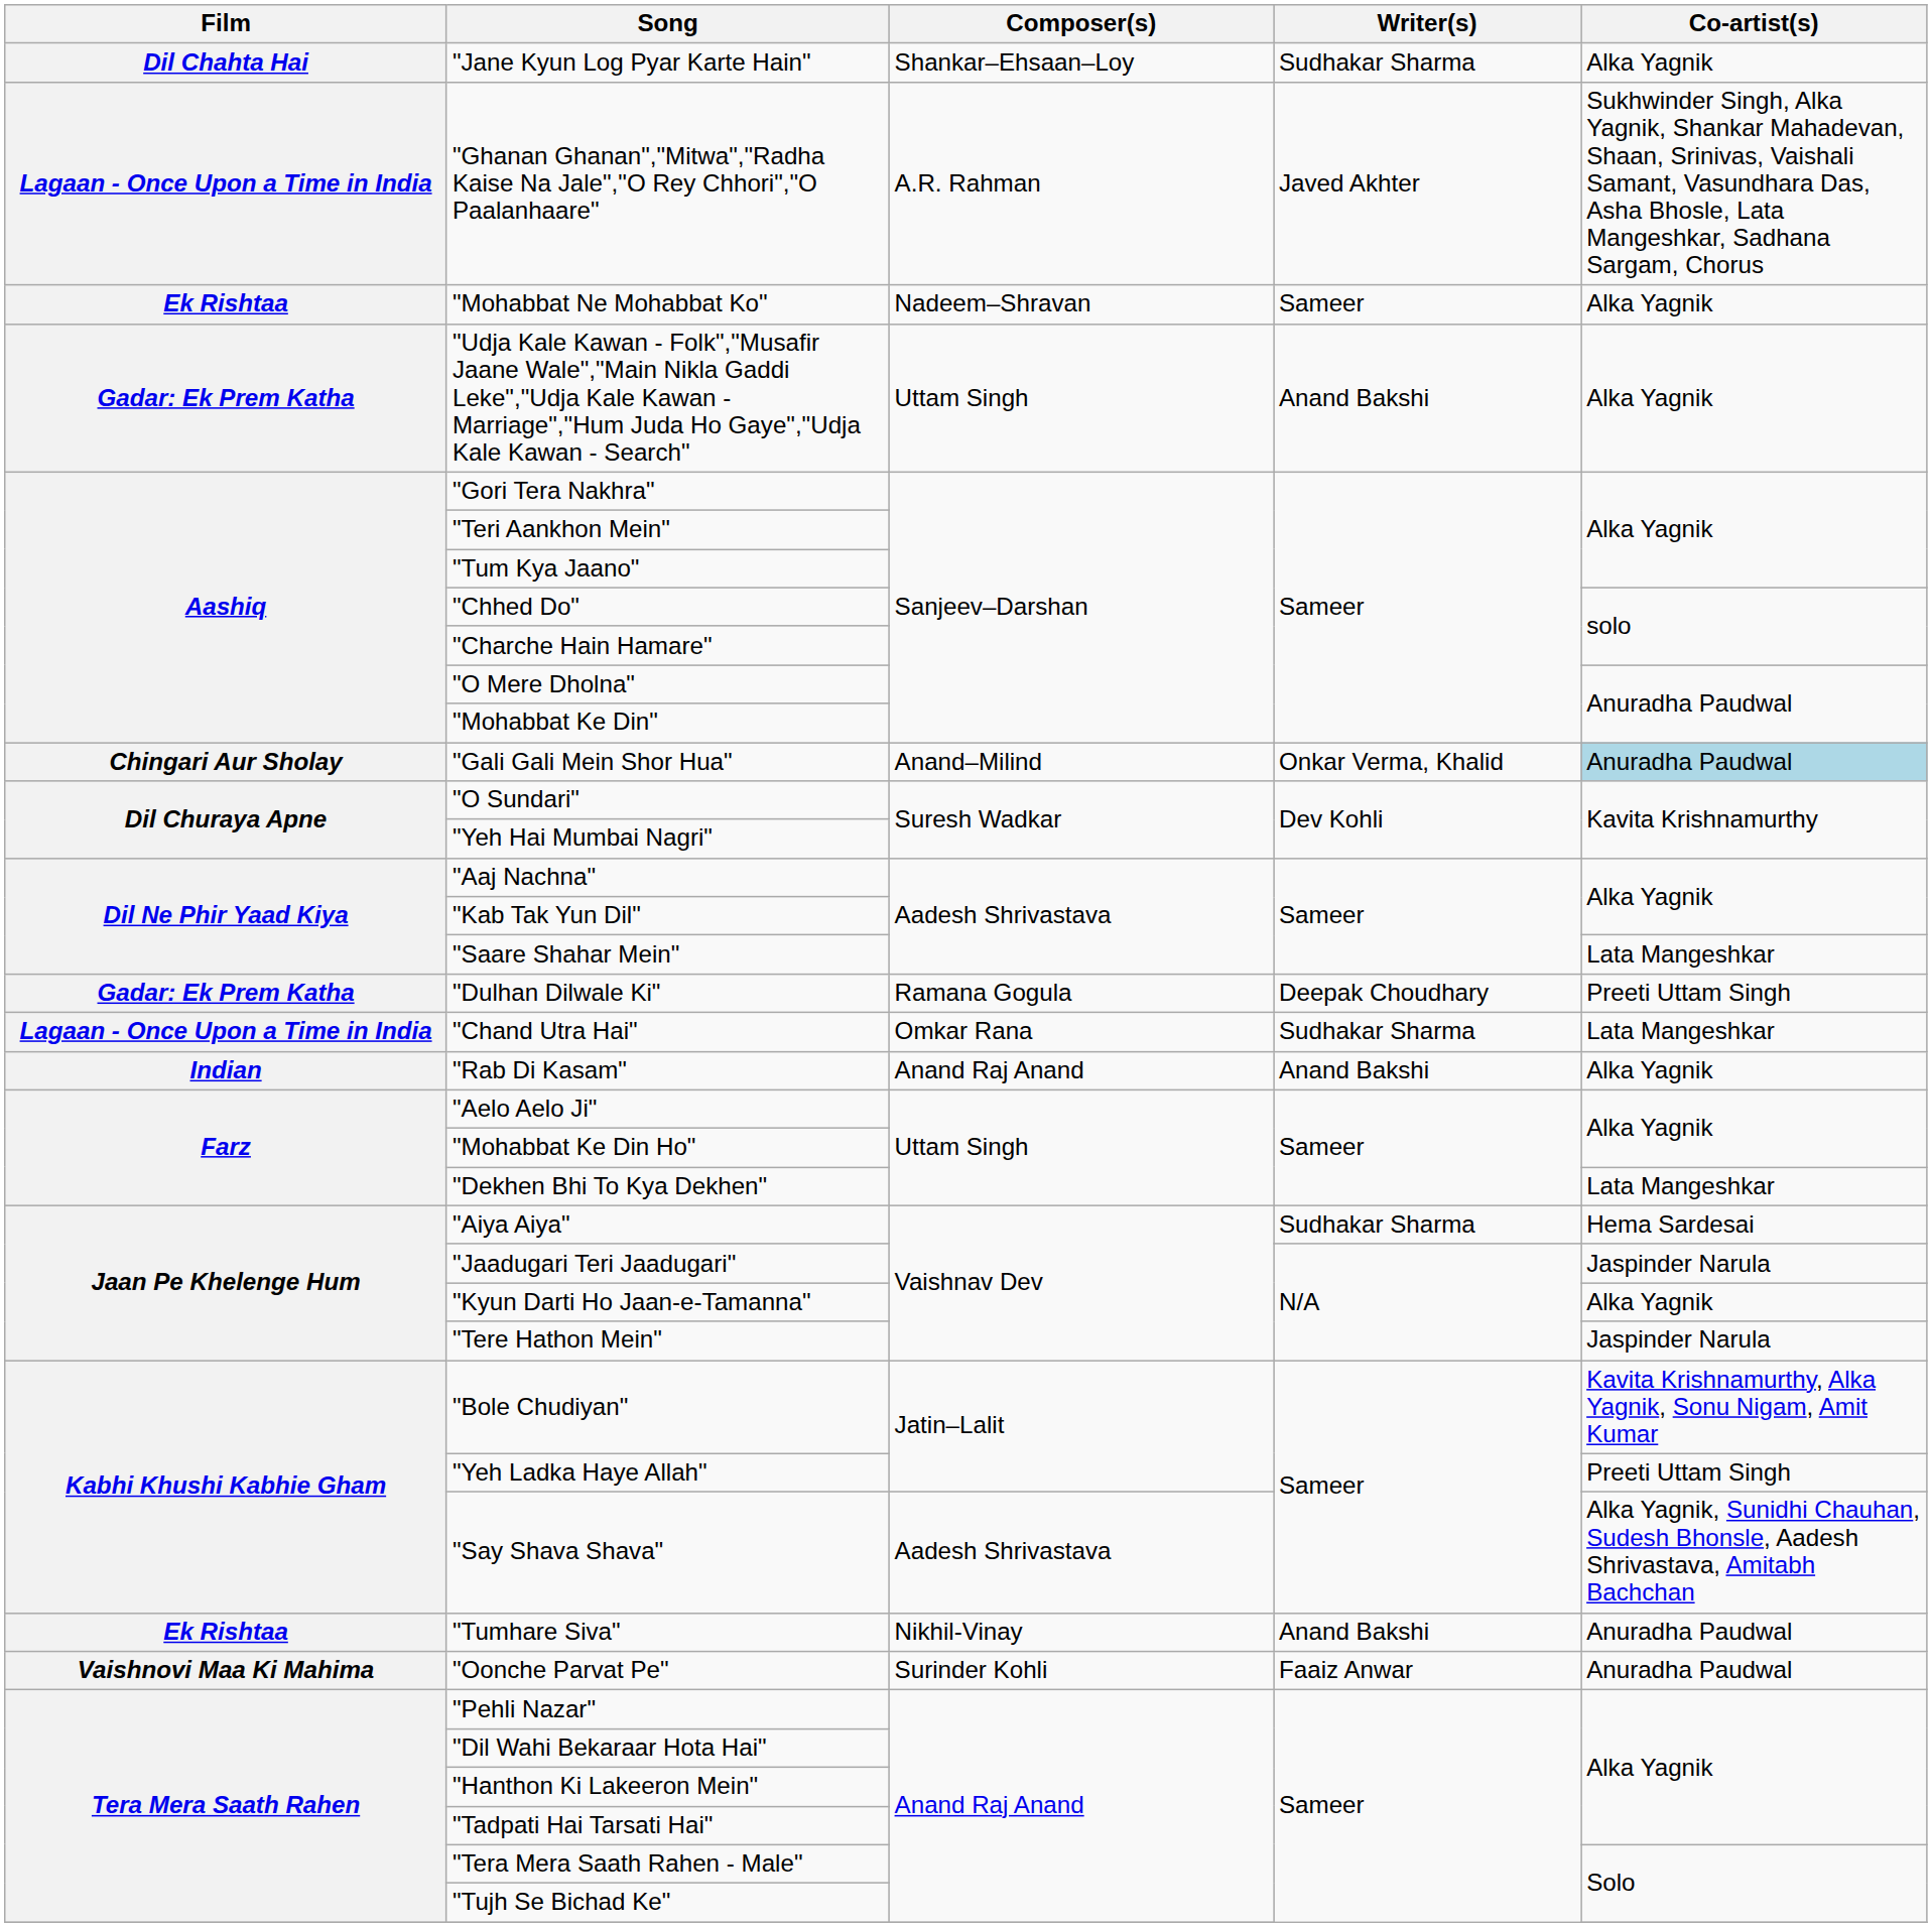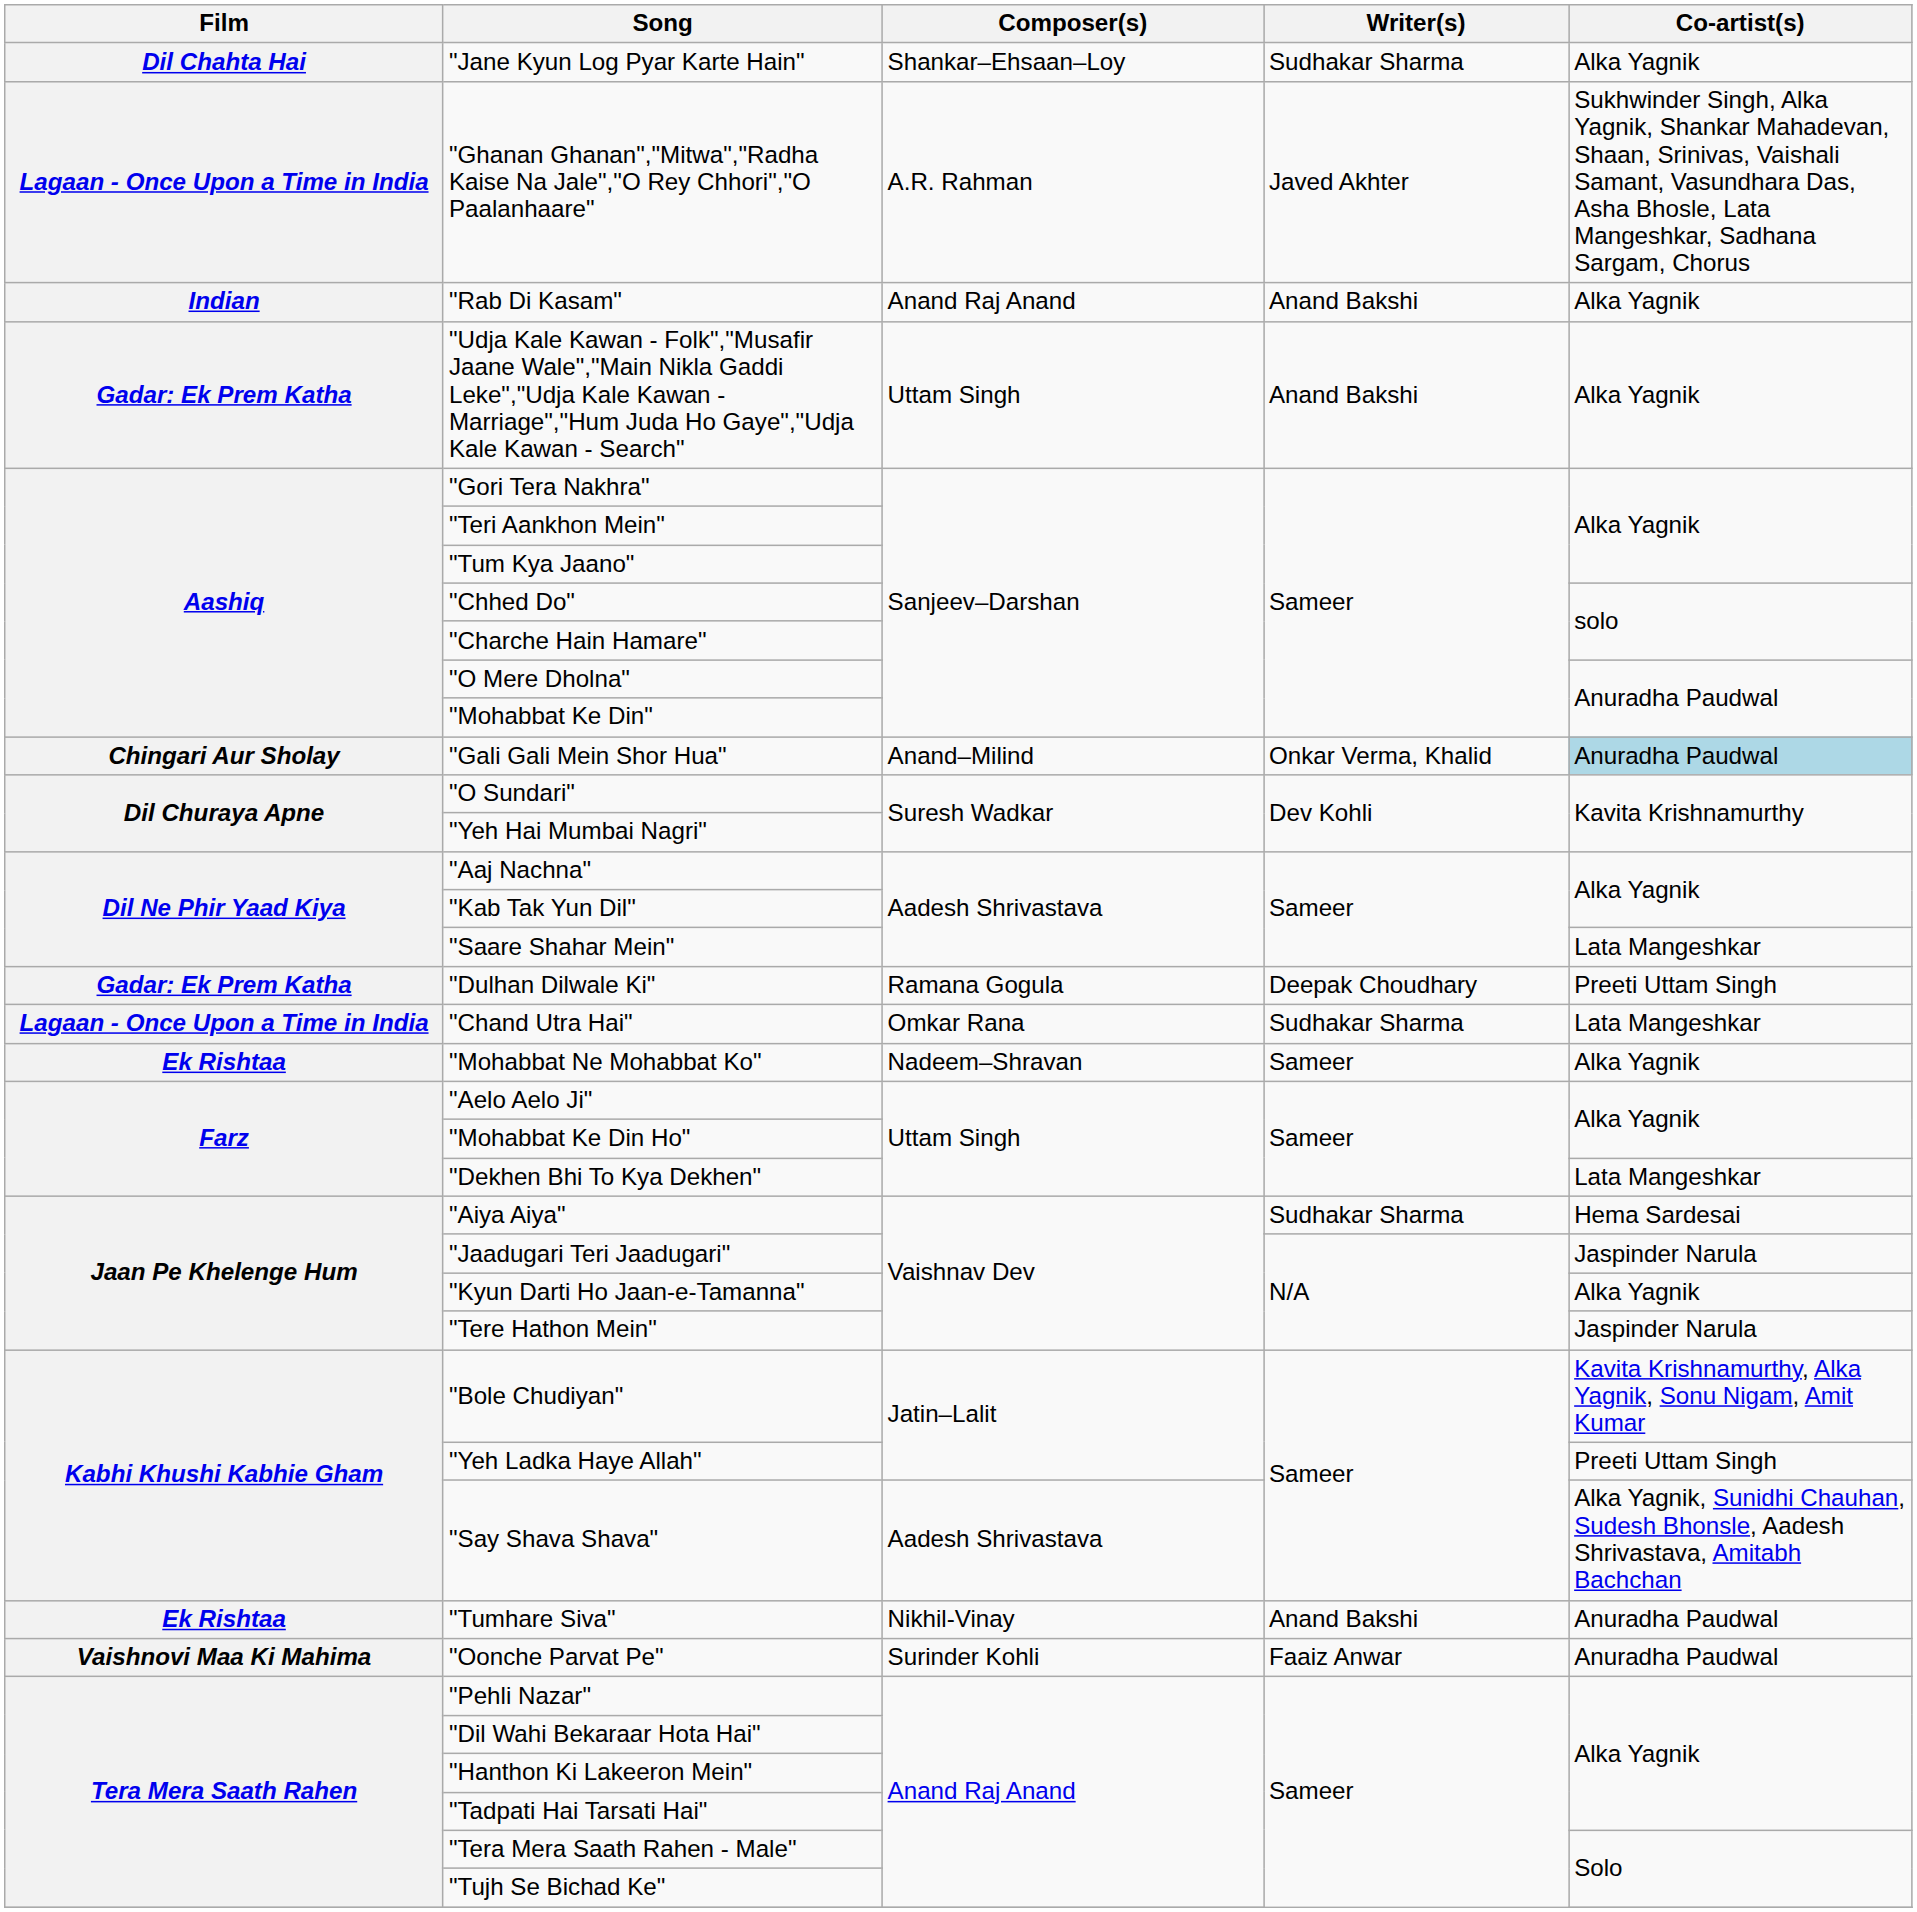 <table class="wikitable plainrowheaders" width="100%" textcolor:#000;">
 <tr>
 <th scope="col" width=23%>Film</th>
 <th scope="col" width=23%>Song</th>
 <th scope="col" width=20%>Composer(s)</th>
 <th scope="col" width=16%>Writer(s)</th>
 <th scope="col" width=18%>Co-artist(s)</th>
 </tr>
 <tr>
 <th><em><a href='#'>Dil Chahta Hai</a></em></th>
 <td>"Jane Kyun Log Pyar Karte Hain"</td>
 <td>Shankar–Ehsaan–Loy</td>
 <td>Sudhakar Sharma</td>
 <td>Alka Yagnik</td>
 </tr>
 <tr>
 <th><em><a href='#'>Lagaan - Once Upon a Time in India</a></em></th>
 <td>"Ghanan Ghanan","Mitwa","Radha Kaise Na Jale","O Rey Chhori","O Paalanhaare"</td>
 <td>A.R. Rahman</td>
 <td>Javed Akhter</td>
 <td>Sukhwinder Singh, Alka Yagnik, Shankar Mahadevan, Shaan, Srinivas, Vaishali Samant, Vasundhara Das, Asha Bhosle, Lata Mangeshkar, Sadhana Sargam, Chorus</td>
 </tr>
 <tr>
-<th><em><a href='#'>Ek Rishtaa</a></em></th>
-<td>"Mohabbat Ne Mohabbat Ko"</td>
-<td>Nadeem–Shravan</td>
-<td>Sameer</td>
+<th><em><a href='#'>Indian</a></em></th>
+<td>"Rab Di Kasam"</td>
+<td>Anand Raj Anand</td>
+<td>Anand Bakshi</td>
 <td>Alka Yagnik</td>
 </tr>
 <tr>
 <th><em><a href='#'>Gadar: Ek Prem Katha</a></em></th>
 <td>"Udja Kale Kawan - Folk","Musafir Jaane Wale","Main Nikla Gaddi Leke","Udja Kale Kawan - Marriage","Hum Juda Ho Gaye","Udja Kale Kawan - Search"</td>
 <td>Uttam Singh</td>
 <td>Anand Bakshi</td>
 <td>Alka Yagnik</td>
 </tr>
 <tr>
 <th Rowspan=7><em><a href='#'>Aashiq</a></em></th>
 <td>"Gori Tera Nakhra"</td>
 <td Rowspan=7>Sanjeev–Darshan</td>
 <td rowspan=7>Sameer</td>
 <td rowspan=3>Alka Yagnik</td>
 </tr>
 <tr>
 <td>"Teri Aankhon Mein"</td>
 </tr>
 <tr>
 <td>"Tum Kya Jaano"</td>
 </tr>
 <tr>
 <td>"Chhed Do"</td>
 <td rowspan=2>solo</td>
 </tr>
 <tr>
 <td>"Charche Hain Hamare"</td>
 </tr>
 <tr>
 <td>"O Mere Dholna"</td>
 <td rowspan=2>Anuradha Paudwal</td>
 </tr>
 <tr>
 <td>"Mohabbat Ke Din"</td>
 </tr>
 <tr>
 <th><em>Chingari Aur Sholay</em></th>
 <td>"Gali Gali Mein Shor Hua"</td>
 <td>Anand–Milind</td>
 <td>Onkar Verma, Khalid</td>
 <td style="background: lightblue;">Anuradha Paudwal</td>
 </tr>
 <tr>
 <th Rowspan=2><em>Dil Churaya Apne</em></th>
 <td>"O Sundari"</td>
 <td rowspan=2>Suresh Wadkar</td>
 <td rowspan=2>Dev Kohli</td>
 <td Rowspan=2>Kavita Krishnamurthy</td>
 </tr>
 <tr>
 <td>"Yeh Hai Mumbai Nagri"</td>
 </tr>
 <tr>
 <th Rowspan=3><em><a href='#'>Dil Ne Phir Yaad Kiya</a></em></th>
 <td>"Aaj Nachna"</td>
 <td rowspan=3>Aadesh Shrivastava</td>
 <td Rowspan=3>Sameer</td>
 <td rowspan=2>Alka Yagnik</td>
 </tr>
 <tr>
 <td>"Kab Tak Yun Dil"</td>
 </tr>
 <tr>
 <td>"Saare Shahar Mein"</td>
 <td>Lata Mangeshkar</td>
 </tr>
 <tr>
 <th><em><a href='#'>Gadar: Ek Prem Katha</a></em></th>
 <td>"Dulhan Dilwale Ki"</td>
 <td>Ramana Gogula</td>
 <td>Deepak Choudhary</td>
 <td>Preeti Uttam Singh</td>
 </tr>
 <tr>
 <th><em><a href='#'>Lagaan - Once Upon a Time in India</a></em></th>
 <td>"Chand Utra Hai"</td>
 <td>Omkar Rana</td>
 <td>Sudhakar Sharma</td>
 <td>Lata Mangeshkar</td>
 </tr>
 <tr>
-<th><em><a href='#'>Indian</a></em></th>
-<td>"Rab Di Kasam"</td>
-<td>Anand Raj Anand</td>
-<td>Anand Bakshi</td>
+<th><em><a href='#'>Ek Rishtaa</a></em></th>
+<td>"Mohabbat Ne Mohabbat Ko"</td>
+<td>Nadeem–Shravan</td>
+<td>Sameer</td>
 <td>Alka Yagnik</td>
 </tr>
 <tr>
 <th rowspan=3><em><a href='#'>Farz</a></em></th>
 <td>"Aelo Aelo Ji"</td>
 <td rowspan=3>Uttam Singh</td>
 <td rowspan=3>Sameer</td>
 <td rowspan=2>Alka Yagnik</td>
 </tr>
 <tr>
 <td>"Mohabbat Ke Din Ho"</td>
 </tr>
 <tr>
 <td>"Dekhen Bhi To Kya Dekhen"</td>
 <td>Lata Mangeshkar</td>
 </tr>
 <tr>
 <th rowspan=4><em>Jaan Pe Khelenge Hum</em></th>
 <td>"Aiya Aiya"</td>
 <td rowspan=4>Vaishnav Dev</td>
 <td>Sudhakar Sharma</td>
 <td>Hema Sardesai</td>
 </tr>
 <tr>
 <td>"Jaadugari Teri Jaadugari"</td>
 <td rowspan=3>N/A</td>
 <td>Jaspinder Narula</td>
 </tr>
 <tr>
 <td>"Kyun Darti Ho Jaan-e-Tamanna"</td>
 <td>Alka Yagnik</td>
 </tr>
 <tr>
 <td>"Tere Hathon Mein"</td>
 <td>Jaspinder Narula</td>
 </tr>
 <tr>
 <th Rowspan=3><em><a href='#'>Kabhi Khushi Kabhie Gham</a></em></th>
 <td>"Bole Chudiyan"</td>
 <td rowspan=2>Jatin–Lalit</td>
 <td rowspan=3>Sameer</td>
 <td><a href='#'>Kavita Krishnamurthy</a>, <a href='#'>Alka Yagnik</a>, <a href='#'>Sonu Nigam</a>, <a href='#'>Amit Kumar</a></td>
 </tr>
 <tr>
 <td>"Yeh Ladka Haye Allah"</td>
 <td>Preeti Uttam Singh</td>
 </tr>
 <tr>
 <td>"Say Shava Shava"</td>
 <td>Aadesh Shrivastava</td>
 <td>Alka Yagnik, <a href='#'>Sunidhi Chauhan</a>, <a href='#'>Sudesh Bhonsle</a>, Aadesh Shrivastava, <a href='#'>Amitabh Bachchan</a></td>
 </tr>
 <tr>
 <th><em><a href='#'>Ek Rishtaa</a></em></th>
 <td>"Tumhare Siva"</td>
 <td>Nikhil-Vinay</td>
 <td>Anand Bakshi</td>
 <td>Anuradha Paudwal</td>
 </tr>
 <tr>
 <th><em>Vaishnovi Maa Ki Mahima</em></th>
 <td>"Oonche Parvat Pe"</td>
 <td>Surinder Kohli</td>
 <td>Faaiz Anwar</td>
 <td>Anuradha Paudwal</td>
 </tr>
 <tr>
 <th Rowspan=6><em><a href='#'>Tera Mera Saath Rahen</a></em></th>
 <td>"Pehli Nazar"</td>
 <td Rowspan=6><a href='#'>Anand Raj Anand</a></td>
 <td rowspan=7>Sameer</td>
 <td rowspan=4>Alka Yagnik</td>
 </tr>
 <tr>
 <td>"Dil Wahi Bekaraar Hota Hai"</td>
 </tr>
 <tr>
 <td>"Hanthon Ki Lakeeron Mein"</td>
 </tr>
 <tr>
 <td>"Tadpati Hai Tarsati Hai"</td>
 </tr>
 <tr>
 <td>"Tera Mera Saath Rahen - Male"</td>
 <td rowspan =2>Solo</td>
 </tr>
 <tr>
 <td>"Tujh Se Bichad Ke"</td>
 </tr>
 <tr>
 </tr>
 </table>
